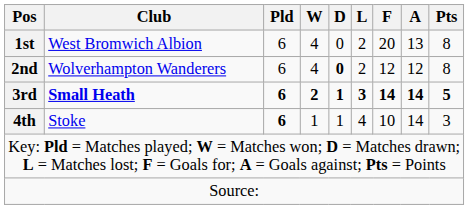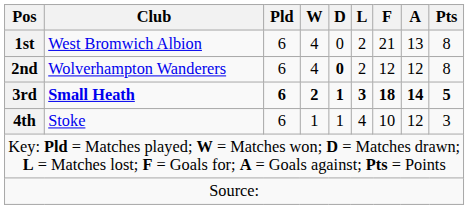 <table class="wikitable" style=text-align:center>
 <tr>
 <th scope=col>Pos</th>
 <th scope=col>Club</th>
 <th scope=col>Pld</th>
 <th scope=col>W</th>
 <th scope=col>D</th>
 <th scope=col>L</th>
 <th scope=col>F</th>
 <th scope=col>A</th>
 <th scope=col>Pts</th>
 </tr>
 <tr>
 <th scope=row>1st</th>
 <td style=text-align:left><a href='#'>West Bromwich Albion</a></td>
 <td>6</td>
 <td>4</td>
 <td>0</td>
 <td>2</td>
-<td>20</td>
+<td>21</td>
 <td>13</td>
 <td>8</td>
 </tr>
 <tr>
 <th scope=row>2nd</th>
 <td style=text-align:left><a href='#'>Wolverhampton Wanderers</a></td>
 <td>6</td>
 <td>4</td>
 <td><strong>0</strong></td>
 <td>2</td>
 <td>12</td>
 <td>12</td>
 <td>8</td>
 </tr>
 <tr style=font-weight:bold>
 <th scope=row>3rd</th>
 <td style=text-align:left><a href='#'>Small Heath</a></td>
 <td>6</td>
 <td>2</td>
 <td>1</td>
 <td>3</td>
-<td>14</td>
+<td>18</td>
 <td>14</td>
 <td>5</td>
 </tr>
 <tr>
 <th scope=row>4th</th>
 <td style=text-align:left><a href='#'>Stoke</a></td>
-<td><strong>6</strong></td>
+<td>6</td>
 <td>1</td>
 <td>1</td>
 <td>4</td>
 <td>10</td>
-<td>14</td>
+<td>12</td>
 <td>3</td>
 </tr>
 <tr>
 <td colspan=9>Key: <strong>Pld</strong> = Matches played; <strong>W</strong> = Matches won; <strong>D</strong> = Matches drawn;<br><strong>L</strong> = Matches lost; <strong>F</strong> = Goals for; <strong>A</strong> = Goals against; <strong>Pts</strong> = Points</td>
 </tr>
 <tr>
 <td colspan=9>Source:</td>
 </tr>
 </table>
